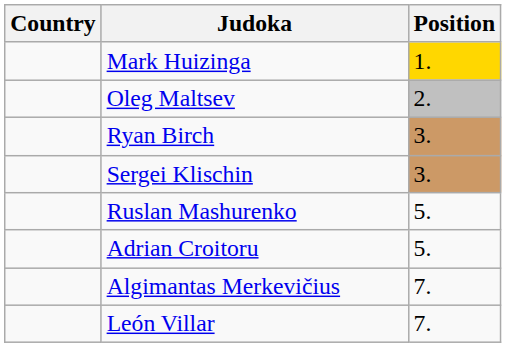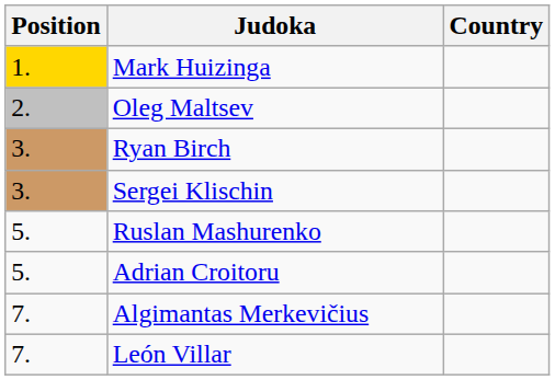 <table class=wikitable>
 <tr>
+<th width=10>Position</th>
+<th width=200>Judoka</th>
 <th width=10>Country</th>
-<th width=200>Judoka</th>
-<th width=10>Position</th>
 </tr>
 <tr>
+<td bgcolor=gold>1.</td>
+<td><a href='#'>Mark Huizinga</a></td>
 <td></td>
-<td><a href='#'>Mark Huizinga</a></td>
-<td bgcolor=gold>1.</td>
 </tr>
 <tr>
+<td bgcolor="silver">2.</td>
+<td><a href='#'>Oleg Maltsev</a></td>
 <td></td>
-<td><a href='#'>Oleg Maltsev</a></td>
-<td bgcolor="silver">2.</td>
 </tr>
 <tr>
+<td bgcolor="CC9966">3.</td>
+<td><a href='#'>Ryan Birch</a></td>
 <td></td>
-<td><a href='#'>Ryan Birch</a></td>
-<td bgcolor="CC9966">3.</td>
 </tr>
 <tr>
+<td bgcolor="CC9966">3.</td>
+<td><a href='#'>Sergei Klischin</a></td>
 <td></td>
-<td><a href='#'>Sergei Klischin</a></td>
-<td bgcolor="CC9966">3.</td>
 </tr>
 <tr>
+<td>5.</td>
+<td><a href='#'>Ruslan Mashurenko</a></td>
 <td></td>
-<td><a href='#'>Ruslan Mashurenko</a></td>
-<td>5.</td>
 </tr>
 <tr>
+<td>5.</td>
+<td><a href='#'>Adrian Croitoru</a></td>
 <td></td>
-<td><a href='#'>Adrian Croitoru</a></td>
-<td>5.</td>
 </tr>
 <tr>
+<td>7.</td>
+<td><a href='#'>Algimantas Merkevičius</a></td>
 <td></td>
-<td><a href='#'>Algimantas Merkevičius</a></td>
-<td>7.</td>
 </tr>
 <tr>
+<td>7.</td>
+<td><a href='#'>León Villar</a></td>
 <td></td>
-<td><a href='#'>León Villar</a></td>
-<td>7.</td>
 </tr>
 </table>
